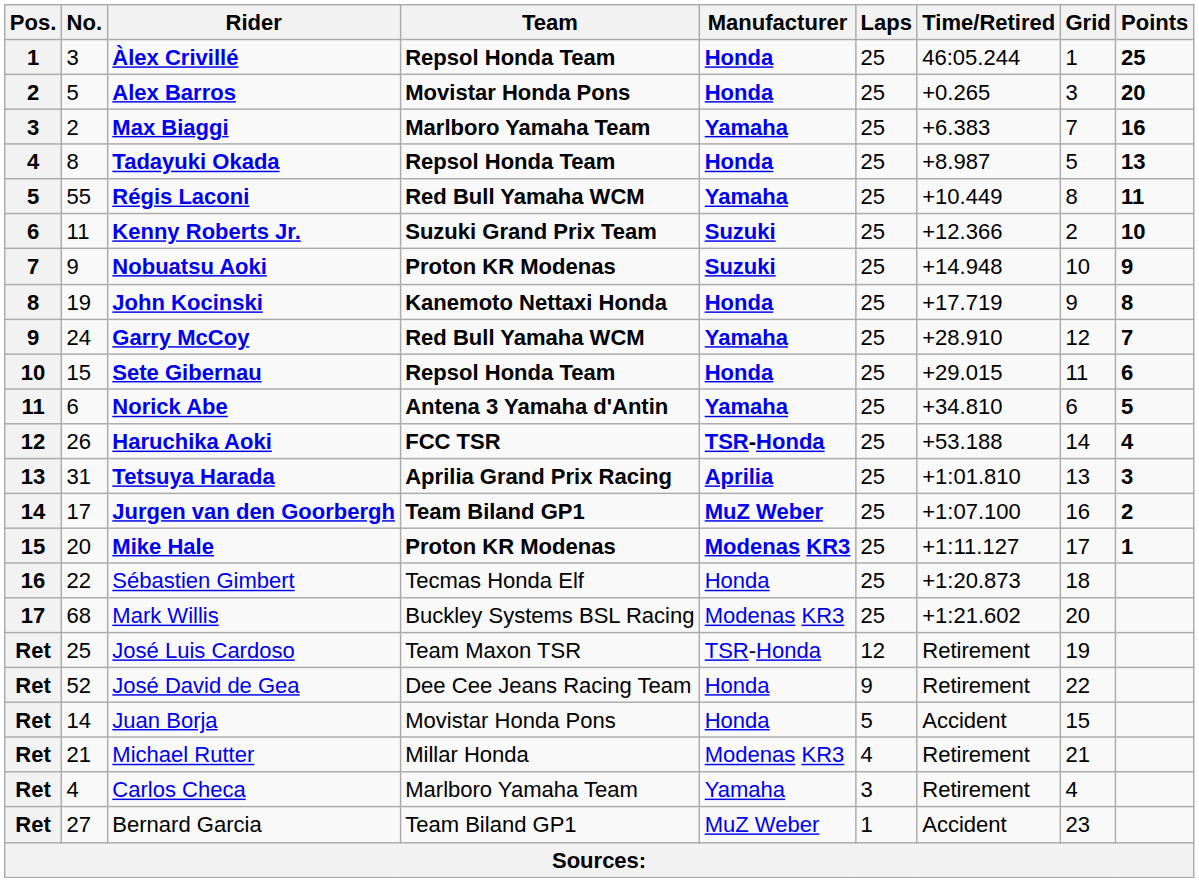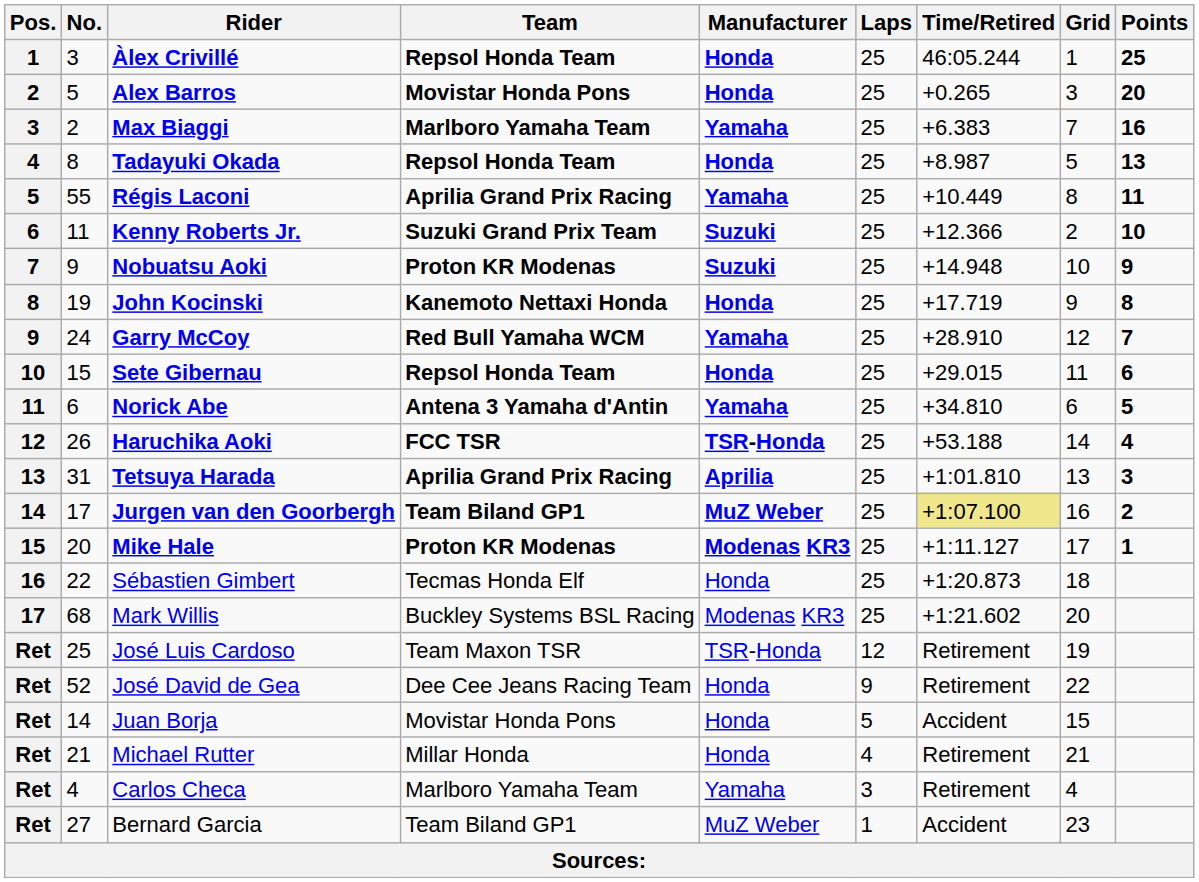 <table class="wikitable" style="font-size: 95%;">
 <tr>
 <th>Pos.</th>
 <th>No.</th>
 <th>Rider</th>
 <th>Team</th>
 <th>Manufacturer</th>
 <th>Laps</th>
 <th>Time/Retired</th>
 <th>Grid</th>
 <th>Points</th>
 </tr>
 <tr>
 <th>1</th>
 <td>3</td>
 <td> <strong><a href='#'>Àlex Crivillé</a></strong></td>
 <td><strong>Repsol Honda Team</strong></td>
 <td><strong><a href='#'>Honda</a></strong></td>
 <td>25</td>
 <td>46:05.244</td>
 <td>1</td>
 <td><strong>25</strong></td>
 </tr>
 <tr>
 <th>2</th>
 <td>5</td>
 <td> <strong><a href='#'>Alex Barros</a></strong></td>
 <td><strong>Movistar Honda Pons</strong></td>
 <td><strong><a href='#'>Honda</a></strong></td>
 <td>25</td>
 <td>+0.265</td>
 <td>3</td>
 <td><strong>20</strong></td>
 </tr>
 <tr>
 <th>3</th>
 <td>2</td>
 <td> <strong><a href='#'>Max Biaggi</a></strong></td>
 <td><strong>Marlboro Yamaha Team</strong></td>
 <td><strong><a href='#'>Yamaha</a></strong></td>
 <td>25</td>
 <td>+6.383</td>
 <td>7</td>
 <td><strong>16</strong></td>
 </tr>
 <tr>
 <th>4</th>
 <td>8</td>
 <td> <strong><a href='#'>Tadayuki Okada</a></strong></td>
 <td><strong>Repsol Honda Team</strong></td>
 <td><strong><a href='#'>Honda</a></strong></td>
 <td>25</td>
 <td>+8.987</td>
 <td>5</td>
 <td><strong>13</strong></td>
 </tr>
 <tr>
 <th>5</th>
 <td>55</td>
 <td> <strong><a href='#'>Régis Laconi</a></strong></td>
-<td><strong>Red Bull Yamaha WCM</strong></td>
+<td><strong>Aprilia Grand Prix Racing</strong></td>
 <td><strong><a href='#'>Yamaha</a></strong></td>
 <td>25</td>
 <td>+10.449</td>
 <td>8</td>
 <td><strong>11</strong></td>
 </tr>
 <tr>
 <th>6</th>
 <td>11</td>
 <td> <strong><a href='#'>Kenny Roberts Jr.</a></strong></td>
 <td><strong>Suzuki Grand Prix Team</strong></td>
 <td><strong><a href='#'>Suzuki</a></strong></td>
 <td>25</td>
 <td>+12.366</td>
 <td>2</td>
 <td><strong>10</strong></td>
 </tr>
 <tr>
 <th>7</th>
 <td>9</td>
 <td> <strong><a href='#'>Nobuatsu Aoki</a></strong></td>
 <td><strong>Proton KR Modenas</strong></td>
 <td><strong><a href='#'>Suzuki</a></strong></td>
 <td>25</td>
 <td>+14.948</td>
 <td>10</td>
 <td><strong>9</strong></td>
 </tr>
 <tr>
 <th>8</th>
 <td>19</td>
 <td> <strong><a href='#'>John Kocinski</a></strong></td>
 <td><strong>Kanemoto Nettaxi Honda</strong></td>
 <td><strong><a href='#'>Honda</a></strong></td>
 <td>25</td>
 <td>+17.719</td>
 <td>9</td>
 <td><strong>8</strong></td>
 </tr>
 <tr>
 <th>9</th>
 <td>24</td>
 <td> <strong><a href='#'>Garry McCoy</a></strong></td>
 <td><strong>Red Bull Yamaha WCM</strong></td>
 <td><strong><a href='#'>Yamaha</a></strong></td>
 <td>25</td>
 <td>+28.910</td>
 <td>12</td>
 <td><strong>7</strong></td>
 </tr>
 <tr>
 <th>10</th>
 <td>15</td>
 <td> <strong><a href='#'>Sete Gibernau</a></strong></td>
 <td><strong>Repsol Honda Team</strong></td>
 <td><strong><a href='#'>Honda</a></strong></td>
 <td>25</td>
 <td>+29.015</td>
 <td>11</td>
 <td><strong>6</strong></td>
 </tr>
 <tr>
 <th>11</th>
 <td>6</td>
 <td> <strong><a href='#'>Norick Abe</a></strong></td>
 <td><strong>Antena 3 Yamaha d'Antin</strong></td>
 <td><strong><a href='#'>Yamaha</a></strong></td>
 <td>25</td>
 <td>+34.810</td>
 <td>6</td>
 <td><strong>5</strong></td>
 </tr>
 <tr>
 <th>12</th>
 <td>26</td>
 <td> <strong><a href='#'>Haruchika Aoki</a></strong></td>
 <td><strong>FCC TSR</strong></td>
 <td><strong><a href='#'>TSR</a>-<a href='#'>Honda</a></strong></td>
 <td>25</td>
 <td>+53.188</td>
 <td>14</td>
 <td><strong>4</strong></td>
 </tr>
 <tr>
 <th>13</th>
 <td>31</td>
 <td> <strong><a href='#'>Tetsuya Harada</a></strong></td>
 <td><strong>Aprilia Grand Prix Racing</strong></td>
 <td><strong><a href='#'>Aprilia</a></strong></td>
 <td>25</td>
 <td>+1:01.810</td>
 <td>13</td>
 <td><strong>3</strong></td>
 </tr>
 <tr>
 <th>14</th>
 <td>17</td>
 <td> <strong><a href='#'>Jurgen van den Goorbergh</a></strong></td>
 <td><strong>Team Biland GP1</strong></td>
 <td><strong><a href='#'>MuZ Weber</a></strong></td>
 <td>25</td>
-<td>+1:07.100</td>
+<td style="background: khaki;">+1:07.100</td>
 <td>16</td>
 <td><strong>2</strong></td>
 </tr>
 <tr>
 <th>15</th>
 <td>20</td>
 <td> <strong><a href='#'>Mike Hale</a></strong></td>
 <td><strong>Proton KR Modenas</strong></td>
 <td><strong><a href='#'>Modenas</a> <a href='#'>KR3</a></strong></td>
 <td>25</td>
 <td>+1:11.127</td>
 <td>17</td>
 <td><strong>1</strong></td>
 </tr>
 <tr>
 <th>16</th>
 <td>22</td>
 <td> <a href='#'>Sébastien Gimbert</a></td>
 <td>Tecmas Honda Elf</td>
 <td><a href='#'>Honda</a></td>
 <td>25</td>
 <td>+1:20.873</td>
 <td>18</td>
 <td></td>
 </tr>
 <tr>
 <th>17</th>
 <td>68</td>
 <td> <a href='#'>Mark Willis</a></td>
 <td>Buckley Systems BSL Racing</td>
 <td><a href='#'>Modenas</a> <a href='#'>KR3</a></td>
 <td>25</td>
 <td>+1:21.602</td>
 <td>20</td>
 <td></td>
 </tr>
 <tr>
 <th>Ret</th>
 <td>25</td>
 <td> <a href='#'>José Luis Cardoso</a></td>
 <td>Team Maxon TSR</td>
 <td><a href='#'>TSR</a>-<a href='#'>Honda</a></td>
 <td>12</td>
 <td>Retirement</td>
 <td>19</td>
 <td></td>
 </tr>
 <tr>
 <th>Ret</th>
 <td>52</td>
 <td> <a href='#'>José David de Gea</a></td>
 <td>Dee Cee Jeans Racing Team</td>
 <td><a href='#'>Honda</a></td>
 <td>9</td>
 <td>Retirement</td>
 <td>22</td>
 <td></td>
 </tr>
 <tr>
 <th>Ret</th>
 <td>14</td>
 <td> <a href='#'>Juan Borja</a></td>
 <td>Movistar Honda Pons</td>
 <td><a href='#'>Honda</a></td>
 <td>5</td>
 <td>Accident</td>
 <td>15</td>
 <td></td>
 </tr>
 <tr>
 <th>Ret</th>
 <td>21</td>
 <td> <a href='#'>Michael Rutter</a></td>
 <td>Millar Honda</td>
-<td><a href='#'>Modenas</a> <a href='#'>KR3</a></td>
+<td><a href='#'>Honda</a></td>
 <td>4</td>
 <td>Retirement</td>
 <td>21</td>
 <td></td>
 </tr>
 <tr>
 <th>Ret</th>
 <td>4</td>
 <td> <a href='#'>Carlos Checa</a></td>
 <td>Marlboro Yamaha Team</td>
 <td><a href='#'>Yamaha</a></td>
 <td>3</td>
 <td>Retirement</td>
 <td>4</td>
 <td></td>
 </tr>
 <tr>
 <th>Ret</th>
 <td>27</td>
 <td> Bernard Garcia</td>
 <td>Team Biland GP1</td>
 <td><a href='#'>MuZ Weber</a></td>
 <td>1</td>
 <td>Accident</td>
 <td>23</td>
 <td></td>
 </tr>
 <tr>
 <th colspan=9>Sources: </th>
 </tr>
 </table>
